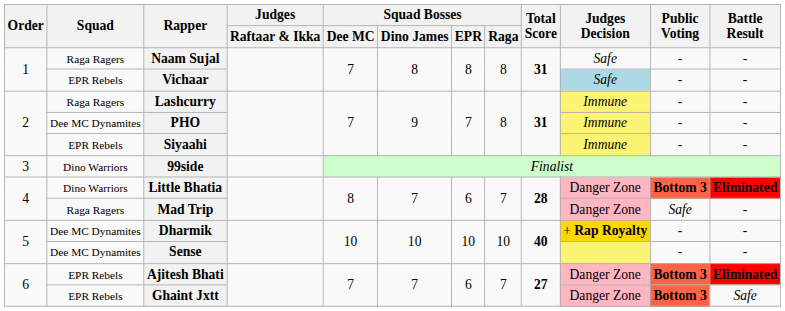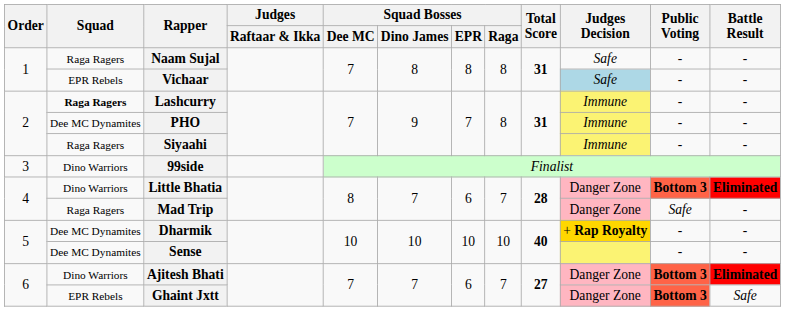 <table class="wikitable sortable" style="text-align:center">
 <tr>
 <th rowspan="2">Order</th>
 <th rowspan="2">Squad</th>
 <th rowspan="2">Rapper</th>
 <th>Judges</th>
 <th colspan="4">Squad Bosses</th>
 <th rowspan="2">Total<br>Score</th>
 <th rowspan="2">Judges<br>Decision</th>
 <th rowspan="2">Public<br>Voting</th>
 <th rowspan="2">Battle<br>Result</th>
 </tr>
 <tr>
 <th>Raftaar & Ikka</th>
 <th>Dee MC</th>
 <th>Dino James</th>
 <th>EPR</th>
 <th>Raga</th>
 </tr>
 <tr>
 <td rowspan="2">1</td>
 <td><small>Raga Ragers</small></td>
 <th>Naam Sujal</th>
 <td rowspan="2"></td>
 <td rowspan="2">7</td>
 <td rowspan="2">8</td>
 <td rowspan="2">8</td>
 <td rowspan="2">8</td>
 <td rowspan="2"><strong>31</strong></td>
 <td><em>Safe</em></td>
 <td>-</td>
 <td>-</td>
 </tr>
 <tr>
 <td><small>EPR Rebels</small></td>
 <th>Vichaar</th>
 <td style="background: lightblue;"><em>Safe</em></td>
 <td>-</td>
 <td>-</td>
 </tr>
 <tr>
 <td rowspan="3">2</td>
-<td><small>Raga Ragers</small></td>
+<td><strong><small>Raga Ragers</small></strong></td>
 <th>Lashcurry</th>
 <td rowspan="3"></td>
 <td rowspan="3">7</td>
 <td rowspan="3">9</td>
 <td rowspan="3">7</td>
 <td rowspan="3">8</td>
 <td rowspan="3"><strong>31</strong></td>
 <td bgcolor="fbf373"><em>Immune</em></td>
 <td>-</td>
 <td>-</td>
 </tr>
 <tr>
 <td><small>Dee MC Dynamites</small></td>
 <th>PHO</th>
 <td bgcolor="fbf373"><em>Immune</em></td>
 <td>-</td>
 <td>-</td>
 </tr>
 <tr>
-<td><small>EPR Rebels</small></td>
+<td><small>Raga Ragers</small></td>
 <th>Siyaahi</th>
 <td bgcolor="fbf373"><em>Immune</em></td>
 <td>-</td>
 <td>-</td>
 </tr>
 <tr>
 <td>3</td>
 <td><small>Dino Warriors</small></td>
 <th>99side</th>
 <td></td>
 <td colspan="8" bgcolor="#cfc"><em>Finalist</em></td>
 </tr>
 <tr>
 <td rowspan="2">4</td>
 <td><small>Dino Warriors</small></td>
 <th>Little Bhatia</th>
 <td rowspan="2"></td>
 <td rowspan="2">8</td>
 <td rowspan="2">7</td>
 <td rowspan="2">6</td>
 <td rowspan="2">7</td>
 <td rowspan="2"><strong>28</strong></td>
 <td bgcolor="lightpink">Danger Zone</td>
 <td bgcolor="tomato"><strong>Bottom 3</strong></td>
 <td bgcolor="red"><strong>Eliminated</strong></td>
 </tr>
 <tr>
 <td><small>Raga Ragers</small></td>
 <th>Mad Trip</th>
 <td bgcolor="lightpink">Danger Zone</td>
 <td><em>Safe</em></td>
 <td>-</td>
 </tr>
 <tr>
 <td rowspan="2">5</td>
 <td><small>Dee MC Dynamites</small></td>
 <th>Dharmik</th>
 <td rowspan="2"></td>
 <td rowspan="2">10</td>
 <td rowspan="2">10</td>
 <td rowspan="2">10</td>
 <td rowspan="2">10</td>
 <td rowspan="2"><strong>40</strong></td>
 <td bgcolor="gold"> + <strong>Rap Royalty</strong></td>
 <td>-</td>
 <td>-</td>
 </tr>
 <tr>
 <td><small>Dee MC Dynamites</small></td>
 <th>Sense</th>
 <td bgcolor="fbf373"></td>
 <td>-</td>
 <td>-</td>
 </tr>
 <tr>
 <td rowspan="2">6</td>
-<td><small>EPR Rebels</small></td>
+<td><small>Dino Warriors</small></td>
 <th>Ajitesh Bhati</th>
 <td rowspan="2"></td>
 <td rowspan="2">7</td>
 <td rowspan="2">7</td>
 <td rowspan="2">6</td>
 <td rowspan="2">7</td>
 <td rowspan="2"><strong>27</strong></td>
 <td bgcolor="lightpink">Danger Zone</td>
 <td bgcolor="tomato"><strong>Bottom 3</strong></td>
 <td bgcolor="red"><strong>Eliminated</strong></td>
 </tr>
 <tr>
 <td><small>EPR Rebels</small></td>
 <th>Ghaint Jxtt</th>
 <td bgcolor="lightpink">Danger Zone</td>
 <td bgcolor="tomato"><strong>Bottom 3</strong></td>
 <td><em>Safe</em></td>
 </tr>
 </table>
